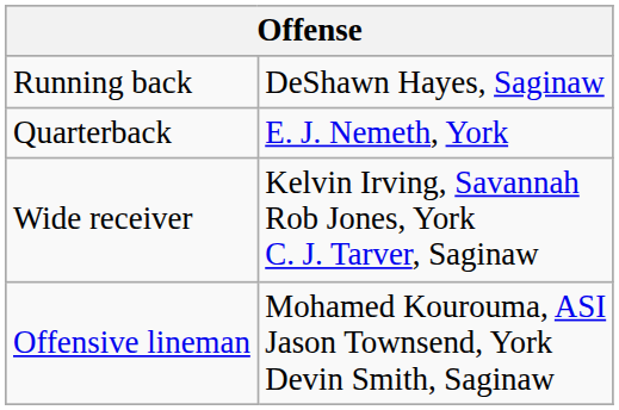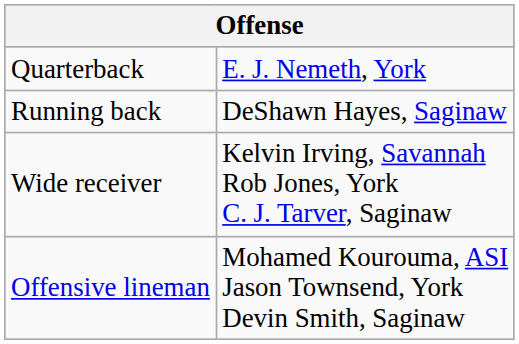 <table class="wikitable">
 <tr>
 <th colspan="2">Offense</th>
 </tr>
 <tr>
+<td>Quarterback</td>
+<td><a href='#'>E. J. Nemeth</a>, <a href='#'>York</a></td>
+</tr>
+<tr>
 <td>Running back</td>
 <td>DeShawn Hayes, <a href='#'>Saginaw</a></td>
-</tr>
-<tr>
-<td>Quarterback</td>
-<td><a href='#'>E. J. Nemeth</a>, <a href='#'>York</a></td>
 </tr>
 <tr>
 <td>Wide receiver</td>
 <td>Kelvin Irving, <a href='#'>Savannah</a><br>Rob Jones, York<br><a href='#'>C. J. Tarver</a>, Saginaw</td>
 </tr>
 <tr>
 <td><a href='#'>Offensive lineman</a></td>
 <td>Mohamed Kourouma, <a href='#'>ASI</a><br>Jason Townsend, York<br>Devin Smith, Saginaw</td>
 </tr>
 </table>
